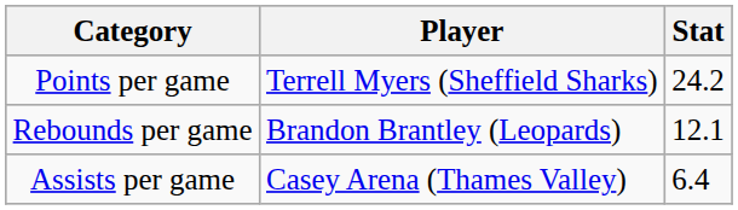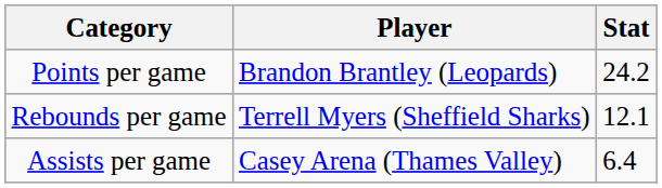 <table class="wikitable" style="font-size:95%">
 <tr>
 <th>Category</th>
 <th>Player</th>
 <th>Stat</th>
 </tr>
 <tr>
 <td style="text-align:center"><a href='#'>Points</a> per game</td>
-<td>  <a href='#'>Terrell Myers</a> (<a href='#'>Sheffield Sharks</a>)</td>
+<td> <a href='#'>Brandon Brantley</a> (<a href='#'>Leopards</a>)</td>
 <td>24.2</td>
 </tr>
 <tr>
 <td style="text-align:center"><a href='#'>Rebounds</a> per game</td>
-<td> <a href='#'>Brandon Brantley</a> (<a href='#'>Leopards</a>)</td>
+<td>  <a href='#'>Terrell Myers</a> (<a href='#'>Sheffield Sharks</a>)</td>
 <td>12.1</td>
 </tr>
 <tr>
 <td style="text-align:center"><a href='#'>Assists</a> per game</td>
 <td> <a href='#'>Casey Arena</a> (<a href='#'>Thames Valley</a>)</td>
 <td>6.4</td>
 </tr>
 </table>
